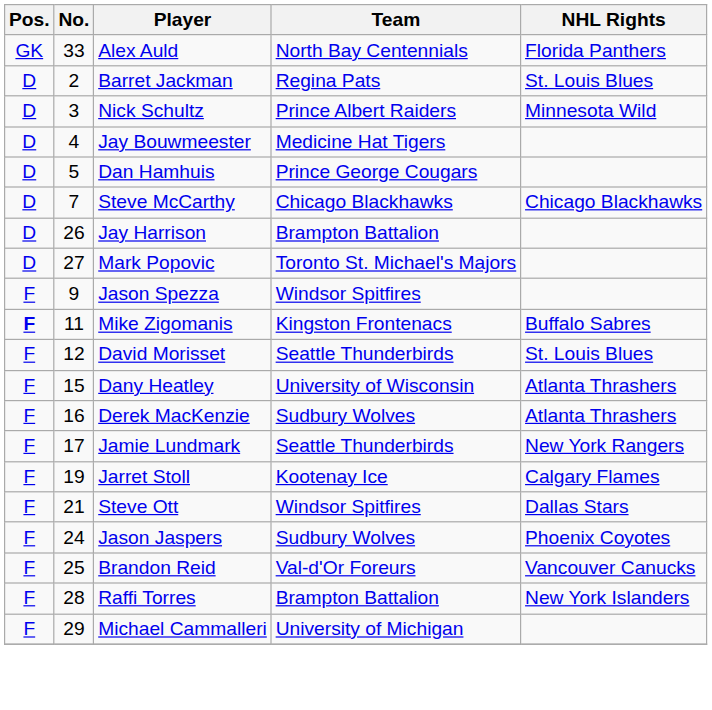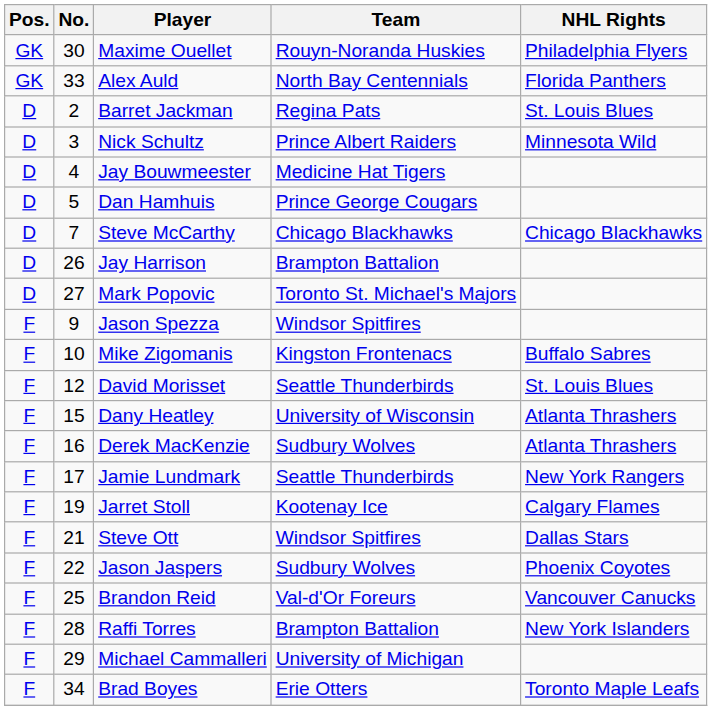 <table class="wikitable sortable">
 <tr>
 <th>Pos.</th>
 <th>No.</th>
 <th>Player</th>
 <th>Team</th>
 <th>NHL Rights</th>
+</tr>
+<tr>
+<td style="text-align:center;"><a href='#'>GK</a></td>
+<td style="text-align:center;">30</td>
+<td><a href='#'>Maxime Ouellet</a></td>
+<td> <a href='#'>Rouyn-Noranda Huskies</a></td>
+<td><a href='#'>Philadelphia Flyers</a></td>
 </tr>
 <tr>
 <td style="text-align:center;"><a href='#'>GK</a></td>
 <td style="text-align:center;">33</td>
 <td><a href='#'>Alex Auld</a></td>
 <td> <a href='#'>North Bay Centennials</a></td>
 <td><a href='#'>Florida Panthers</a></td>
 </tr>
 <tr>
 <td style="text-align:center;"><a href='#'>D</a></td>
 <td style="text-align:center;">2</td>
 <td><a href='#'>Barret Jackman</a></td>
 <td> <a href='#'>Regina Pats</a></td>
 <td><a href='#'>St. Louis Blues</a></td>
 </tr>
 <tr>
 <td style="text-align:center;"><a href='#'>D</a></td>
 <td style="text-align:center;">3</td>
 <td><a href='#'>Nick Schultz</a></td>
 <td> <a href='#'>Prince Albert Raiders</a></td>
 <td><a href='#'>Minnesota Wild</a></td>
 </tr>
 <tr>
 <td style="text-align:center;"><a href='#'>D</a></td>
 <td style="text-align:center;">4</td>
 <td><a href='#'>Jay Bouwmeester</a></td>
 <td> <a href='#'>Medicine Hat Tigers</a></td>
 <td></td>
 </tr>
 <tr>
 <td style="text-align:center;"><a href='#'>D</a></td>
 <td style="text-align:center;">5</td>
 <td><a href='#'>Dan Hamhuis</a></td>
 <td> <a href='#'>Prince George Cougars</a></td>
 <td></td>
 </tr>
 <tr>
 <td style="text-align:center;"><a href='#'>D</a></td>
 <td style="text-align:center;">7</td>
 <td><a href='#'>Steve McCarthy</a></td>
 <td> <a href='#'>Chicago Blackhawks</a></td>
 <td><a href='#'>Chicago Blackhawks</a></td>
 </tr>
 <tr>
 <td style="text-align:center;"><a href='#'>D</a></td>
 <td style="text-align:center;">26</td>
 <td><a href='#'>Jay Harrison</a></td>
 <td> <a href='#'>Brampton Battalion</a></td>
 <td></td>
 </tr>
 <tr>
 <td style="text-align:center;"><a href='#'>D</a></td>
 <td style="text-align:center;">27</td>
 <td><a href='#'>Mark Popovic</a></td>
 <td> <a href='#'>Toronto St. Michael's Majors</a></td>
 <td></td>
 </tr>
 <tr>
 <td style="text-align:center;"><a href='#'>F</a></td>
 <td style="text-align:center;">9</td>
 <td><a href='#'>Jason Spezza</a></td>
 <td> <a href='#'>Windsor Spitfires</a></td>
 <td></td>
 </tr>
 <tr>
-<td style="text-align:center;"><strong><a href='#'>F</a></strong></td>
-<td style="text-align:center;">11</td>
+<td style="text-align:center;"><a href='#'>F</a></td>
+<td style="text-align:center;">10</td>
 <td><a href='#'>Mike Zigomanis</a></td>
 <td> <a href='#'>Kingston Frontenacs</a></td>
 <td><a href='#'>Buffalo Sabres</a></td>
 </tr>
 <tr>
 <td style="text-align:center;"><a href='#'>F</a></td>
 <td style="text-align:center;">12</td>
 <td><a href='#'>David Morisset</a></td>
 <td> <a href='#'>Seattle Thunderbirds</a></td>
 <td><a href='#'>St. Louis Blues</a></td>
 </tr>
 <tr>
 <td style="text-align:center;"><a href='#'>F</a></td>
 <td style="text-align:center;">15</td>
 <td><a href='#'>Dany Heatley</a></td>
 <td> <a href='#'>University of Wisconsin</a></td>
 <td><a href='#'>Atlanta Thrashers</a></td>
 </tr>
 <tr>
 <td style="text-align:center;"><a href='#'>F</a></td>
 <td style="text-align:center;">16</td>
 <td><a href='#'>Derek MacKenzie</a></td>
 <td> <a href='#'>Sudbury Wolves</a></td>
 <td><a href='#'>Atlanta Thrashers</a></td>
 </tr>
 <tr>
 <td style="text-align:center;"><a href='#'>F</a></td>
 <td style="text-align:center;">17</td>
 <td><a href='#'>Jamie Lundmark</a></td>
 <td> <a href='#'>Seattle Thunderbirds</a></td>
 <td><a href='#'>New York Rangers</a></td>
 </tr>
 <tr>
 <td style="text-align:center;"><a href='#'>F</a></td>
 <td style="text-align:center;">19</td>
 <td><a href='#'>Jarret Stoll</a></td>
 <td> <a href='#'>Kootenay Ice</a></td>
 <td><a href='#'>Calgary Flames</a></td>
 </tr>
 <tr>
 <td style="text-align:center;"><a href='#'>F</a></td>
 <td style="text-align:center;">21</td>
 <td><a href='#'>Steve Ott</a></td>
 <td> <a href='#'>Windsor Spitfires</a></td>
 <td><a href='#'>Dallas Stars</a></td>
 </tr>
 <tr>
 <td style="text-align:center;"><a href='#'>F</a></td>
-<td style="text-align:center;">24</td>
+<td style="text-align:center;">22</td>
 <td><a href='#'>Jason Jaspers</a></td>
 <td> <a href='#'>Sudbury Wolves</a></td>
 <td><a href='#'>Phoenix Coyotes</a></td>
 </tr>
 <tr>
 <td style="text-align:center;"><a href='#'>F</a></td>
 <td style="text-align:center;">25</td>
 <td><a href='#'>Brandon Reid</a></td>
 <td> <a href='#'>Val-d'Or Foreurs</a></td>
 <td><a href='#'>Vancouver Canucks</a></td>
 </tr>
 <tr>
 <td style="text-align:center;"><a href='#'>F</a></td>
 <td style="text-align:center;">28</td>
 <td><a href='#'>Raffi Torres</a></td>
 <td> <a href='#'>Brampton Battalion</a></td>
 <td><a href='#'>New York Islanders</a></td>
 </tr>
 <tr>
 <td style="text-align:center;"><a href='#'>F</a></td>
 <td style="text-align:center;">29</td>
 <td><a href='#'>Michael Cammalleri</a></td>
 <td> <a href='#'>University of Michigan</a></td>
 <td></td>
 </tr>
 <tr>
+<td style="text-align:center;"><a href='#'>F</a></td>
+<td style="text-align:center;">34</td>
+<td><a href='#'>Brad Boyes</a></td>
+<td> <a href='#'>Erie Otters</a></td>
+<td><a href='#'>Toronto Maple Leafs</a></td>
+</tr>
+<tr>
 </tr>
 </table>
